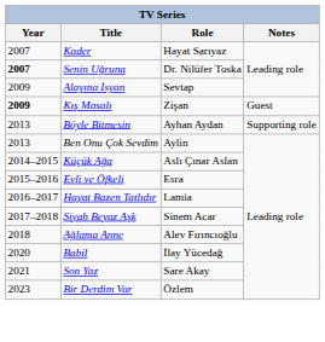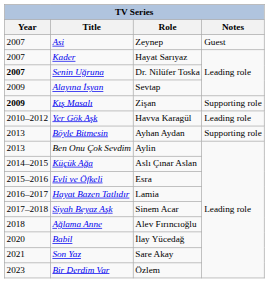 <table class="wikitable" style="font-size: 80%;">
 <tr>
 <th colspan="4" style="background: LightSteelBlue;">TV Series</th>
 </tr>
 <tr>
 <th>Year</th>
 <th>Title</th>
 <th>Role</th>
 <th>Notes</th>
+</tr>
+<tr>
+<td>2007</td>
+<td><em><a href='#'>Asi</a></em></td>
+<td>Zeynep</td>
+<td>Guest</td>
 </tr>
 <tr>
 <td>2007</td>
 <td><em><a href='#'>Kader</a></em></td>
 <td>Hayat Sarıyaz</td>
 <td rowspan="3">Leading role</td>
 </tr>
 <tr>
 <td><strong>2007</strong></td>
 <td><em><a href='#'>Senin Uğruna</a></em></td>
 <td>Dr. Nilüfer Toska</td>
 </tr>
 <tr>
 <td>2009</td>
 <td><em><a href='#'>Alayına İsyan</a></em></td>
 <td>Sevtap</td>
 </tr>
 <tr>
 <td><strong>2009</strong></td>
 <td><em><a href='#'>Kış Masalı</a></em></td>
 <td>Zişan</td>
-<td>Guest</td>
+<td>Supporting role</td>
+</tr>
+<tr>
+<td>2010–2012</td>
+<td><em><a href='#'>Yer Gök Aşk</a></em></td>
+<td>Havva Karagül</td>
+<td>Leading role</td>
 </tr>
 <tr>
 <td>2013</td>
 <td><em><a href='#'>Böyle Bitmesin</a></em></td>
 <td>Ayhan Aydan</td>
 <td>Supporting role</td>
 </tr>
 <tr>
 <td>2013</td>
 <td><em>Ben Onu Çok Sevdim</em></td>
 <td>Aylin</td>
 <td rowspan="9">Leading role</td>
 </tr>
 <tr>
 <td>2014–2015</td>
 <td><em><a href='#'>Küçük Ağa</a></em></td>
 <td>Aslı Çınar Aslan</td>
 </tr>
 <tr>
 <td>2015–2016</td>
 <td><em><a href='#'>Evli ve Öfkeli</a></em></td>
 <td>Esra</td>
 </tr>
 <tr>
 <td>2016–2017</td>
 <td><em><a href='#'>Hayat Bazen Tatlıdır</a></em></td>
 <td>Lamia</td>
 </tr>
 <tr>
 <td>2017–2018</td>
 <td><em><a href='#'>Siyah Beyaz Aşk</a></em></td>
 <td>Sinem Acar</td>
 </tr>
 <tr>
 <td>2018</td>
 <td><em><a href='#'>Ağlama Anne</a></em></td>
 <td>Alev Fırıncıoğlu</td>
 </tr>
 <tr>
 <td>2020</td>
 <td><em><a href='#'>Babil</a></em></td>
 <td>İlay Yücedağ</td>
 </tr>
 <tr>
 <td>2021</td>
 <td><em><a href='#'>Son Yaz</a></em></td>
 <td>Sare Akay</td>
 </tr>
 <tr>
 <td>2023</td>
 <td><em><a href='#'>Bir Derdim Var</a></em></td>
 <td>Özlem</td>
 </tr>
 </table>
